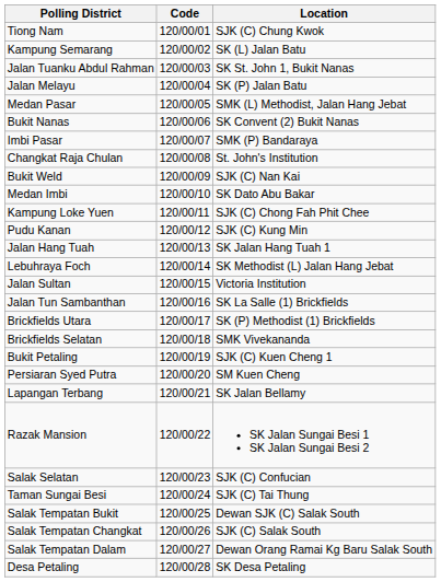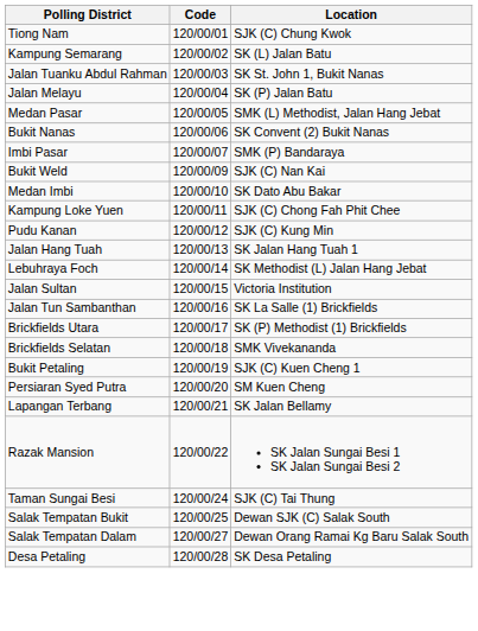 <table class="wikitable sortable mw-collapsible" style="white-space:nowrap;font-size:85%">
 <tr>
 <th>Polling District</th>
 <th>Code</th>
 <th>Location</th>
 </tr>
 <tr>
 <td>Tiong Nam</td>
 <td>120/00/01</td>
 <td>SJK (C) Chung Kwok</td>
 </tr>
 <tr>
 <td>Kampung Semarang</td>
 <td>120/00/02</td>
 <td>SK (L) Jalan Batu</td>
 </tr>
 <tr>
 <td>Jalan Tuanku Abdul Rahman</td>
 <td>120/00/03</td>
 <td>SK St. John 1, Bukit Nanas</td>
 </tr>
 <tr>
 <td>Jalan Melayu</td>
 <td>120/00/04</td>
 <td>SK (P) Jalan Batu</td>
 </tr>
 <tr>
 <td>Medan Pasar</td>
 <td>120/00/05</td>
 <td>SMK (L) Methodist, Jalan Hang Jebat</td>
 </tr>
 <tr>
 <td>Bukit Nanas</td>
 <td>120/00/06</td>
 <td>SK Convent (2) Bukit Nanas</td>
 </tr>
 <tr>
 <td>Imbi Pasar</td>
 <td>120/00/07</td>
 <td>SMK (P) Bandaraya</td>
-</tr>
-<tr>
-<td>Changkat Raja Chulan</td>
-<td>120/00/08</td>
-<td>St. John's Institution</td>
 </tr>
 <tr>
 <td>Bukit Weld</td>
 <td>120/00/09</td>
 <td>SJK (C) Nan Kai</td>
 </tr>
 <tr>
 <td>Medan Imbi</td>
 <td>120/00/10</td>
 <td>SK Dato Abu Bakar</td>
 </tr>
 <tr>
 <td>Kampung Loke Yuen</td>
 <td>120/00/11</td>
 <td>SJK (C) Chong Fah Phit Chee</td>
 </tr>
 <tr>
 <td>Pudu Kanan</td>
 <td>120/00/12</td>
 <td>SJK (C) Kung Min</td>
 </tr>
 <tr>
 <td>Jalan Hang Tuah</td>
 <td>120/00/13</td>
 <td>SK Jalan Hang Tuah 1</td>
 </tr>
 <tr>
 <td>Lebuhraya Foch</td>
 <td>120/00/14</td>
 <td>SK Methodist (L) Jalan Hang Jebat</td>
 </tr>
 <tr>
 <td>Jalan Sultan</td>
 <td>120/00/15</td>
 <td>Victoria Institution</td>
 </tr>
 <tr>
 <td>Jalan Tun Sambanthan</td>
 <td>120/00/16</td>
 <td>SK La Salle (1) Brickfields</td>
 </tr>
 <tr>
 <td>Brickfields Utara</td>
 <td>120/00/17</td>
 <td>SK (P) Methodist (1) Brickfields</td>
 </tr>
 <tr>
 <td>Brickfields Selatan</td>
 <td>120/00/18</td>
 <td>SMK Vivekananda</td>
 </tr>
 <tr>
 <td>Bukit Petaling</td>
 <td>120/00/19</td>
 <td>SJK (C) Kuen Cheng 1</td>
 </tr>
 <tr>
 <td>Persiaran Syed Putra</td>
 <td>120/00/20</td>
 <td>SM Kuen Cheng</td>
 </tr>
 <tr>
 <td>Lapangan Terbang</td>
 <td>120/00/21</td>
 <td>SK Jalan Bellamy</td>
 </tr>
 <tr>
 <td>Razak Mansion</td>
 <td>120/00/22</td>
 <td><br><ul><li>SK Jalan Sungai Besi 1</li><li>SK Jalan Sungai Besi 2</li></ul></td>
 </tr>
 <tr>
-<td>Salak Selatan</td>
-<td>120/00/23</td>
-<td>SJK (C) Confucian</td>
-</tr>
-<tr>
 <td>Taman Sungai Besi</td>
 <td>120/00/24</td>
 <td>SJK (C) Tai Thung</td>
 </tr>
 <tr>
 <td>Salak Tempatan Bukit</td>
 <td>120/00/25</td>
 <td>Dewan SJK (C) Salak South</td>
-</tr>
-<tr>
-<td>Salak Tempatan Changkat</td>
-<td>120/00/26</td>
-<td>SJK (C) Salak South</td>
 </tr>
 <tr>
 <td>Salak Tempatan Dalam</td>
 <td>120/00/27</td>
 <td>Dewan Orang Ramai Kg Baru Salak South</td>
 </tr>
 <tr>
 <td>Desa Petaling</td>
 <td>120/00/28</td>
 <td>SK Desa Petaling</td>
 </tr>
 </table>
